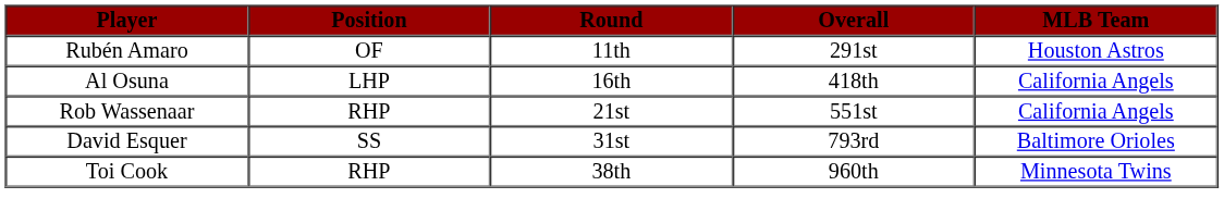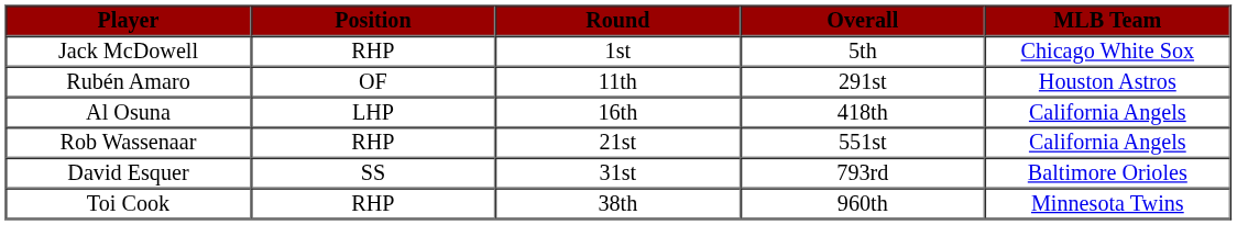 <table cellpadding="1" border="1" cellspacing="0" width="70%">
 <tr>
 <th bgcolor="#990000" width="20%"><span>Player</span></th>
 <th bgcolor="#990000" width="20%"><span>Position</span></th>
 <th bgcolor="#990000" width="20%"><span>Round</span></th>
 <th bgcolor="#990000" width="20%"><span>Overall</span></th>
 <th bgcolor="#990000" width="20%"><span>MLB Team</span></th>
+</tr>
+<tr align="center">
+<td>Jack McDowell</td>
+<td>RHP</td>
+<td>1st</td>
+<td>5th</td>
+<td><a href='#'>Chicago White Sox</a></td>
 </tr>
 <tr align="center">
 <td>Rubén Amaro</td>
 <td>OF</td>
 <td>11th</td>
 <td>291st</td>
 <td><a href='#'>Houston Astros</a></td>
 </tr>
 <tr align="center">
 <td>Al Osuna</td>
 <td>LHP</td>
 <td>16th</td>
 <td>418th</td>
 <td><a href='#'>California Angels</a></td>
 </tr>
 <tr align="center">
 <td>Rob Wassenaar</td>
 <td>RHP</td>
 <td>21st</td>
 <td>551st</td>
 <td><a href='#'>California Angels</a></td>
 </tr>
 <tr align="center">
 <td>David Esquer</td>
 <td>SS</td>
 <td>31st</td>
 <td>793rd</td>
 <td><a href='#'>Baltimore Orioles</a></td>
 </tr>
 <tr align="center">
 <td>Toi Cook</td>
 <td>RHP</td>
 <td>38th</td>
 <td>960th</td>
 <td><a href='#'>Minnesota Twins</a></td>
 </tr>
 </table>
